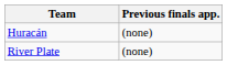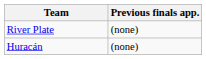 <table class="wikitable">
 <tr>
 <th width=150px>Team</th>
 <th>Previous finals app.</th>
 </tr>
 <tr>
+<td><a href='#'>River Plate</a></td>
+<td>(none)</td>
+</tr>
+<tr>
 <td><a href='#'>Huracán</a></td>
 <td>(none)</td>
 </tr>
-<tr>
-<td><a href='#'>River Plate</a></td>
-<td>(none)</td>
-</tr>
 </table>
